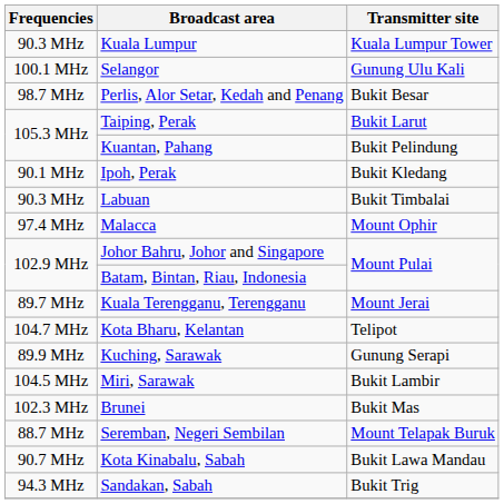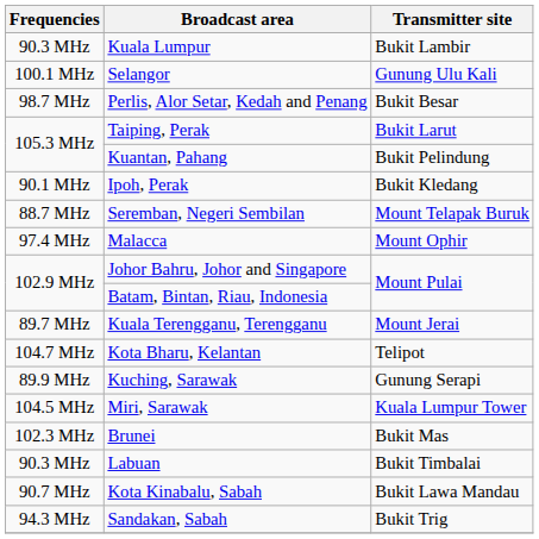 <table class="wikitable">
 <tr>
 <th>Frequencies</th>
 <th>Broadcast area</th>
 <th>Transmitter site</th>
 </tr>
 <tr>
 <td style="text-align:center;">90.3 MHz</td>
 <td><a href='#'>Kuala Lumpur</a></td>
-<td><a href='#'>Kuala Lumpur Tower</a></td>
+<td>Bukit Lambir</td>
 </tr>
 <tr>
 <td style="text-align:center;">100.1 MHz</td>
 <td><a href='#'>Selangor</a></td>
 <td><a href='#'>Gunung Ulu Kali</a></td>
 </tr>
 <tr>
 <td style="text-align:center;">98.7 MHz</td>
 <td><a href='#'>Perlis</a>, <a href='#'>Alor Setar</a>, <a href='#'>Kedah</a> and <a href='#'>Penang</a></td>
 <td>Bukit Besar</td>
 </tr>
 <tr>
 <td rowspan=2 style="text-align:center;">105.3 MHz</td>
 <td><a href='#'>Taiping</a>, <a href='#'>Perak</a></td>
 <td><a href='#'>Bukit Larut</a></td>
 </tr>
 <tr>
 <td><a href='#'>Kuantan</a>, <a href='#'>Pahang</a></td>
 <td>Bukit Pelindung</td>
 </tr>
 <tr>
 <td style="text-align:center;">90.1 MHz</td>
 <td><a href='#'>Ipoh</a>, <a href='#'>Perak</a></td>
 <td>Bukit Kledang</td>
 </tr>
 <tr>
-<td style="text-align:center;">90.3 MHz</td>
-<td><a href='#'>Labuan</a></td>
-<td>Bukit Timbalai</td>
+<td style="text-align:center;">88.7 MHz</td>
+<td><a href='#'>Seremban</a>, <a href='#'>Negeri Sembilan</a></td>
+<td><a href='#'>Mount Telapak Buruk</a></td>
 </tr>
 <tr>
 <td style="text-align:center;">97.4 MHz</td>
 <td><a href='#'>Malacca</a></td>
 <td><a href='#'>Mount Ophir</a></td>
 </tr>
 <tr>
 <td rowspan=2 style="text-align:center;">102.9 MHz</td>
 <td><a href='#'>Johor Bahru</a>, <a href='#'>Johor</a> and <a href='#'>Singapore</a></td>
 <td rowspan=2><a href='#'>Mount Pulai</a></td>
 </tr>
 <tr>
 <td><a href='#'>Batam</a>, <a href='#'>Bintan</a>, <a href='#'>Riau</a>, <a href='#'>Indonesia</a></td>
 </tr>
 <tr>
 <td style="text-align:center;">89.7 MHz</td>
 <td><a href='#'>Kuala Terengganu</a>, <a href='#'>Terengganu</a></td>
 <td><a href='#'>Mount Jerai</a></td>
 </tr>
 <tr>
 <td style="text-align:center;">104.7 MHz</td>
 <td><a href='#'>Kota Bharu</a>, <a href='#'>Kelantan</a></td>
 <td>Telipot</td>
 </tr>
 <tr>
 <td style="text-align:center;">89.9 MHz</td>
 <td><a href='#'>Kuching</a>, <a href='#'>Sarawak</a></td>
 <td>Gunung Serapi</td>
 </tr>
 <tr>
 <td style="text-align:center;">104.5 MHz</td>
 <td><a href='#'>Miri</a>, <a href='#'>Sarawak</a></td>
-<td>Bukit Lambir</td>
+<td><a href='#'>Kuala Lumpur Tower</a></td>
 </tr>
 <tr>
 <td style="text-align:center;">102.3 MHz</td>
 <td><a href='#'>Brunei</a></td>
 <td>Bukit Mas</td>
 </tr>
 <tr>
-<td style="text-align:center;">88.7 MHz</td>
-<td><a href='#'>Seremban</a>, <a href='#'>Negeri Sembilan</a></td>
-<td><a href='#'>Mount Telapak Buruk</a></td>
+<td style="text-align:center;">90.3 MHz</td>
+<td><a href='#'>Labuan</a></td>
+<td>Bukit Timbalai</td>
 </tr>
 <tr>
 <td style="text-align:center;">90.7 MHz</td>
 <td><a href='#'>Kota Kinabalu</a>, <a href='#'>Sabah</a></td>
 <td>Bukit Lawa Mandau</td>
 </tr>
 <tr>
 <td style="text-align:center;">94.3 MHz</td>
 <td><a href='#'>Sandakan</a>, <a href='#'>Sabah</a></td>
 <td>Bukit Trig</td>
 </tr>
 <tr>
 </tr>
 </table>
